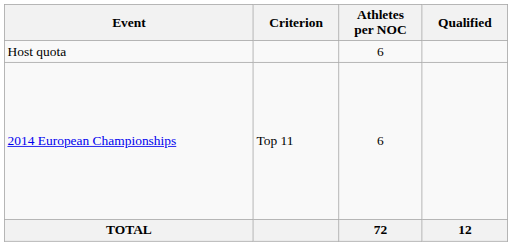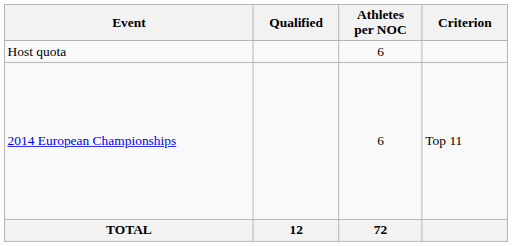 <table class="wikitable" width=600>
 <tr>
 <th>Event</th>
+<th>Qualified</th>
+<th>Athletes<br>per NOC</th>
 <th>Criterion</th>
-<th>Athletes<br>per NOC</th>
-<th>Qualified</th>
 </tr>
 <tr>
 <td>Host quota</td>
 <td></td>
 <td align=center>6</td>
 <td></td>
 </tr>
 <tr>
 <td><a href='#'>2014 European Championships</a></td>
+<td> <br>  <br>  <br>  <br>  <br>  <br>  <br>  <br>  <br>  <br> </td>
+<td align=center>6</td>
 <td>Top 11</td>
-<td align=center>6</td>
-<td> <br>  <br>  <br>  <br>  <br>  <br>  <br>  <br>  <br>  <br> </td>
 </tr>
 <tr>
 <th colspan="1">TOTAL</th>
+<th>12</th>
+<th>72</th>
 <th></th>
-<th>72</th>
-<th>12</th>
 </tr>
 </table>
